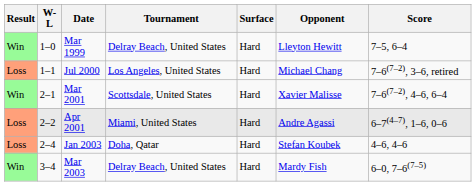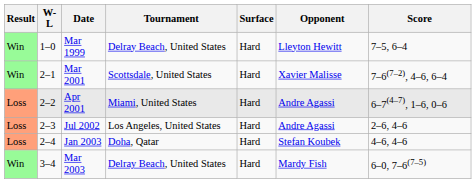 <table class="sortable wikitable">
 <tr>
 <th style="width:40px">Result</th>
 <th style="width:30px" class="unsortable">W-L</th>
 <th style="width:60px">Date</th>
 <th style="width:195px">Tournament</th>
 <th style="width:50px">Surface</th>
 <th style="width:135px">Opponent</th>
 <th style="width:150px" class="unsortable">Score</th>
 </tr>
 <tr>
 <td style="background:#98fb98;">Win</td>
 <td>1–0</td>
 <td><a href='#'>Mar 1999</a></td>
 <td><a href='#'>Delray Beach</a>, United States</td>
 <td>Hard</td>
 <td> <a href='#'>Lleyton Hewitt</a></td>
 <td>7–5, 6–4</td>
-</tr>
-<tr>
-<td style="background:#ffa07a;">Loss</td>
-<td>1–1</td>
-<td><a href='#'>Jul 2000</a></td>
-<td><a href='#'>Los Angeles</a>, United States</td>
-<td>Hard</td>
-<td> <a href='#'>Michael Chang</a></td>
-<td>7–6<sup>(7–2)</sup>, 3–6, retired</td>
 </tr>
 <tr>
 <td style="background:#98fb98;">Win</td>
 <td>2–1</td>
 <td><a href='#'>Mar 2001</a></td>
 <td><a href='#'>Scottsdale</a>, United States</td>
 <td>Hard</td>
 <td> <a href='#'>Xavier Malisse</a></td>
 <td>7–6<sup>(7–2)</sup>, 4–6, 6–4</td>
 </tr>
 <tr style="background:#e9e9e9;">
 <td style="background:#ffa07a;">Loss</td>
 <td>2–2</td>
 <td><a href='#'>Apr 2001</a></td>
 <td><a href='#'>Miami</a>, United States</td>
 <td>Hard</td>
 <td> <a href='#'>Andre Agassi</a></td>
 <td>6–7<sup>(4–7)</sup>, 1–6, 0–6</td>
 </tr>
 <tr>
 <td style="background:#ffa07a;">Loss</td>
+<td>2–3</td>
+<td><a href='#'>Jul 2002</a></td>
+<td>Los Angeles, United States</td>
+<td>Hard</td>
+<td> <a href='#'>Andre Agassi</a></td>
+<td>2–6, 4–6</td>
+</tr>
+<tr>
+<td style="background:#ffa07a;">Loss</td>
 <td>2–4</td>
 <td><a href='#'>Jan 2003</a></td>
 <td><a href='#'>Doha</a>, Qatar</td>
 <td>Hard</td>
 <td> <a href='#'>Stefan Koubek</a></td>
 <td>4–6, 4–6</td>
 </tr>
 <tr>
 <td style="background:#98fb98;">Win</td>
 <td>3–4</td>
 <td><a href='#'>Mar 2003</a></td>
 <td><a href='#'>Delray Beach</a>, United States </td>
 <td>Hard</td>
 <td> <a href='#'>Mardy Fish</a></td>
 <td>6–0, 7–6<sup>(7–5)</sup></td>
 </tr>
 </table>
